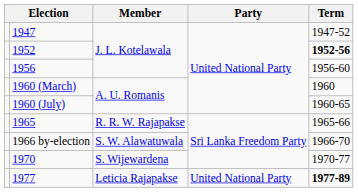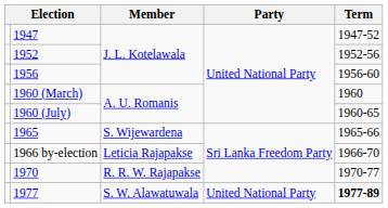 <table class="wikitable">
 <tr>
 <th colspan="2">Election</th>
 <th>Member</th>
 <th>Party</th>
 <th>Term</th>
 </tr>
 <tr>
 <td style="background-color: "></td>
 <td><a href='#'>1947</a></td>
 <td rowspan=3><a href='#'>J. L. Kotelawala</a></td>
 <td rowspan=5><a href='#'>United National Party</a></td>
 <td>1947-52</td>
 </tr>
 <tr>
 <td style="background-color: "></td>
 <td><a href='#'>1952</a></td>
-<td><strong>1952-56</strong></td>
+<td>1952-56</td>
 </tr>
 <tr>
 <td style="background-color: "></td>
 <td><a href='#'>1956</a></td>
 <td>1956-60</td>
 </tr>
 <tr>
 <td style="background-color: "></td>
 <td><a href='#'>1960 (March)</a></td>
 <td rowspan=2><a href='#'>A. U. Romanis</a></td>
 <td>1960</td>
 </tr>
 <tr>
 <td style="background-color: "></td>
 <td><a href='#'>1960 (July)</a></td>
 <td>1960-65</td>
 </tr>
 <tr>
 <td style="background-color: "></td>
 <td><a href='#'>1965</a></td>
-<td><a href='#'>R. R. W. Rajapakse</a></td>
+<td><a href='#'>S. Wijewardena</a></td>
 <td rowspan=3><a href='#'>Sri Lanka Freedom Party</a></td>
 <td>1965-66</td>
 </tr>
 <tr>
 <td></td>
 <td>1966 by-election</td>
-<td><a href='#'>S. W. Alawatuwala</a></td>
+<td><a href='#'>Leticia Rajapakse</a></td>
 <td>1966-70</td>
 </tr>
 <tr>
 <td style="background-color: "></td>
 <td><a href='#'>1970</a></td>
-<td><a href='#'>S. Wijewardena</a></td>
+<td><a href='#'>R. R. W. Rajapakse</a></td>
 <td>1970-77</td>
 </tr>
 <tr>
 <td style="background-color: "></td>
 <td><a href='#'>1977</a></td>
-<td><a href='#'>Leticia Rajapakse</a></td>
+<td><a href='#'>S. W. Alawatuwala</a></td>
 <td><a href='#'>United National Party</a></td>
 <td><strong>1977-89</strong></td>
 </tr>
 </table>
